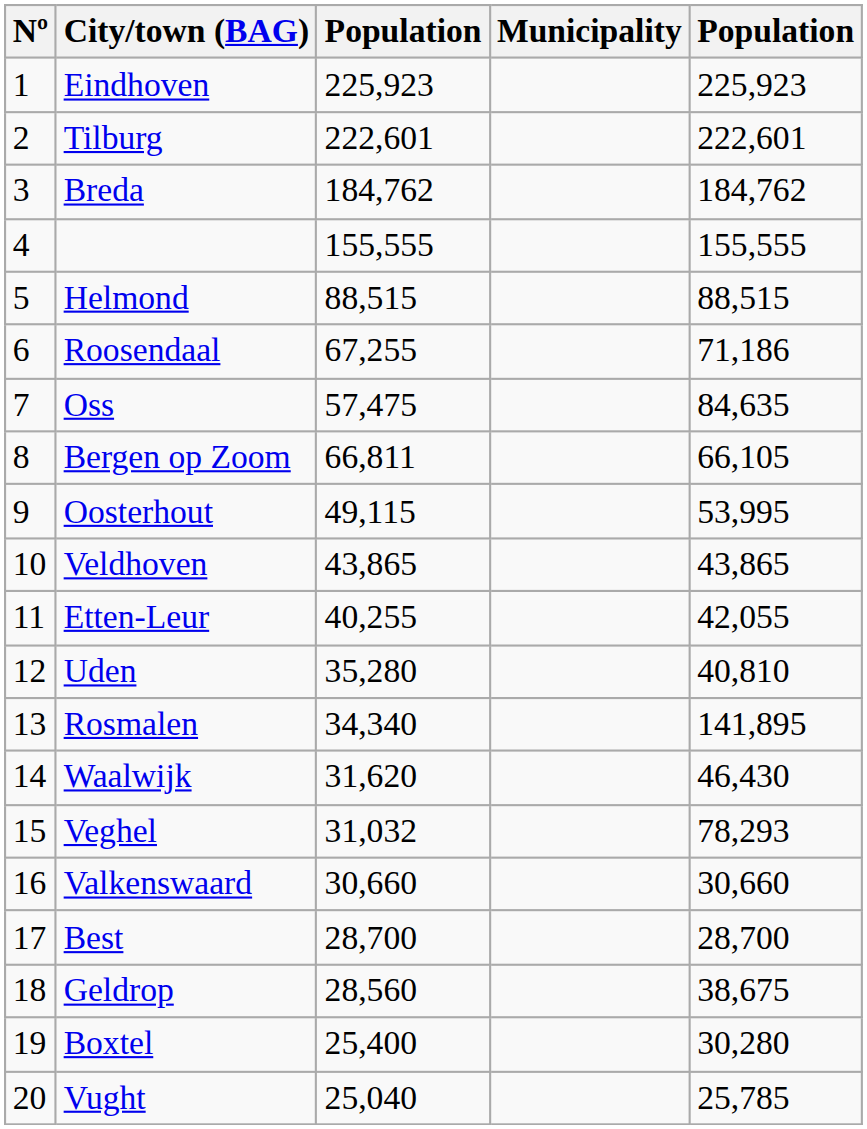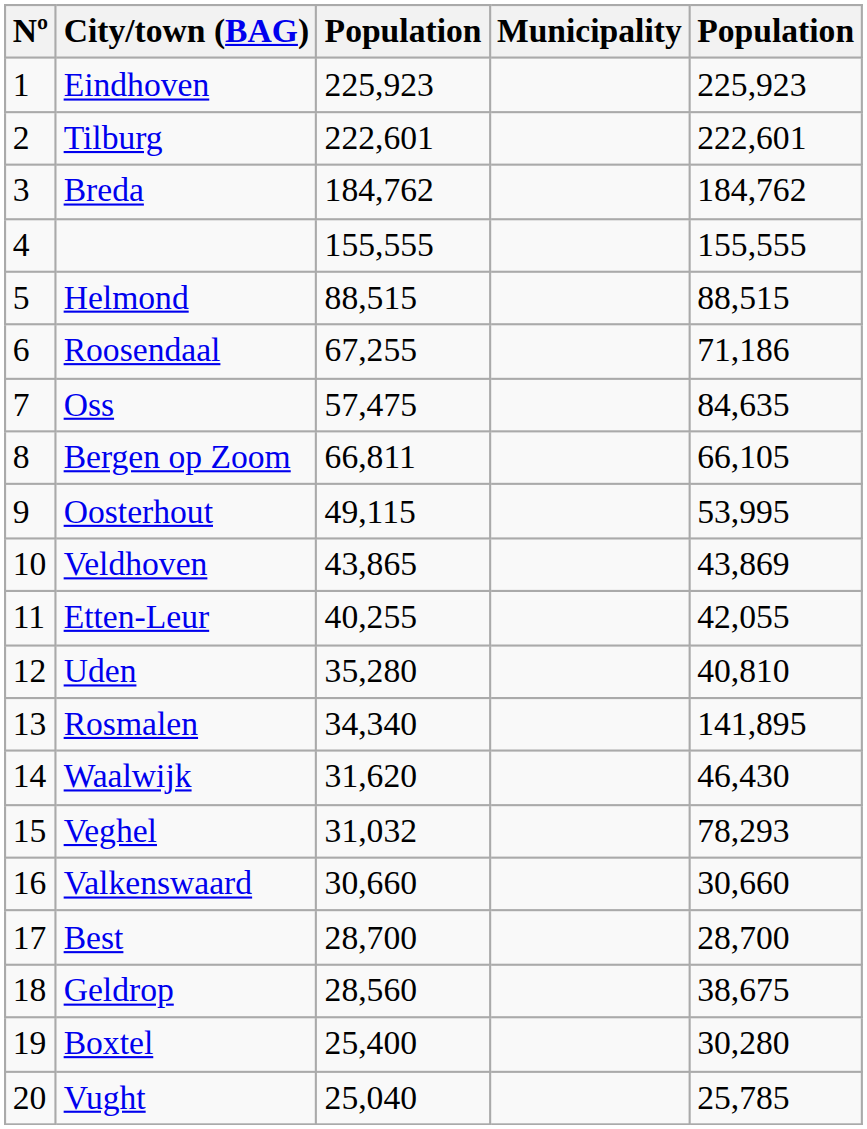 <table class="wikitable">
 <tr>
 <th>Nº</th>
 <th>City/town (<a href='#'>BAG</a>)</th>
 <th>Population</th>
 <th>Municipality</th>
 <th>Population</th>
 </tr>
 <tr>
 <td>1</td>
 <td><a href='#'>Eindhoven</a></td>
 <td>225,923</td>
 <td> </td>
 <td>225,923</td>
 </tr>
 <tr>
 <td>2</td>
 <td><a href='#'>Tilburg</a></td>
 <td>222,601</td>
 <td> </td>
 <td>222,601</td>
 </tr>
 <tr>
 <td>3</td>
 <td><a href='#'>Breda</a></td>
 <td>184,762</td>
 <td> </td>
 <td>184,762</td>
 </tr>
 <tr>
 <td>4</td>
 <td></td>
 <td>155,555</td>
 <td> </td>
 <td>155,555</td>
 </tr>
 <tr>
 <td>5</td>
 <td><a href='#'>Helmond</a></td>
 <td>88,515</td>
 <td> </td>
 <td>88,515</td>
 </tr>
 <tr>
 <td>6</td>
 <td><a href='#'>Roosendaal</a></td>
 <td>67,255</td>
 <td> </td>
 <td>71,186</td>
 </tr>
 <tr>
 <td>7</td>
 <td><a href='#'>Oss</a></td>
 <td>57,475</td>
 <td> </td>
 <td>84,635</td>
 </tr>
 <tr>
 <td>8</td>
 <td><a href='#'>Bergen op Zoom</a></td>
 <td>66,811</td>
 <td> </td>
 <td>66,105</td>
 </tr>
 <tr>
 <td>9</td>
 <td><a href='#'>Oosterhout</a></td>
 <td>49,115</td>
 <td> </td>
 <td>53,995</td>
 </tr>
 <tr>
 <td>10</td>
 <td><a href='#'>Veldhoven</a></td>
 <td>43,865</td>
 <td> </td>
-<td>43,865</td>
+<td>43,869</td>
 </tr>
 <tr>
 <td>11</td>
 <td><a href='#'>Etten-Leur</a></td>
 <td>40,255</td>
 <td> </td>
 <td>42,055</td>
 </tr>
 <tr>
 <td>12</td>
 <td><a href='#'>Uden</a></td>
 <td>35,280</td>
 <td> </td>
 <td>40,810</td>
 </tr>
 <tr>
 <td>13</td>
 <td><a href='#'>Rosmalen</a></td>
 <td>34,340</td>
 <td> </td>
 <td>141,895</td>
 </tr>
 <tr>
 <td>14</td>
 <td><a href='#'>Waalwijk</a></td>
 <td>31,620</td>
 <td> </td>
 <td>46,430</td>
 </tr>
 <tr>
 <td>15</td>
 <td><a href='#'>Veghel</a></td>
 <td>31,032</td>
 <td> </td>
 <td>78,293</td>
 </tr>
 <tr>
 <td>16</td>
 <td><a href='#'>Valkenswaard</a></td>
 <td>30,660</td>
 <td> </td>
 <td>30,660</td>
 </tr>
 <tr>
 <td>17</td>
 <td><a href='#'>Best</a></td>
 <td>28,700</td>
 <td> </td>
 <td>28,700</td>
 </tr>
 <tr>
 <td>18</td>
 <td><a href='#'>Geldrop</a></td>
 <td>28,560</td>
 <td> </td>
 <td>38,675</td>
 </tr>
 <tr>
 <td>19</td>
 <td><a href='#'>Boxtel</a></td>
 <td>25,400</td>
 <td> </td>
 <td>30,280</td>
 </tr>
 <tr>
 <td>20</td>
 <td><a href='#'>Vught</a></td>
 <td>25,040</td>
 <td> </td>
 <td>25,785</td>
 </tr>
 </table>
